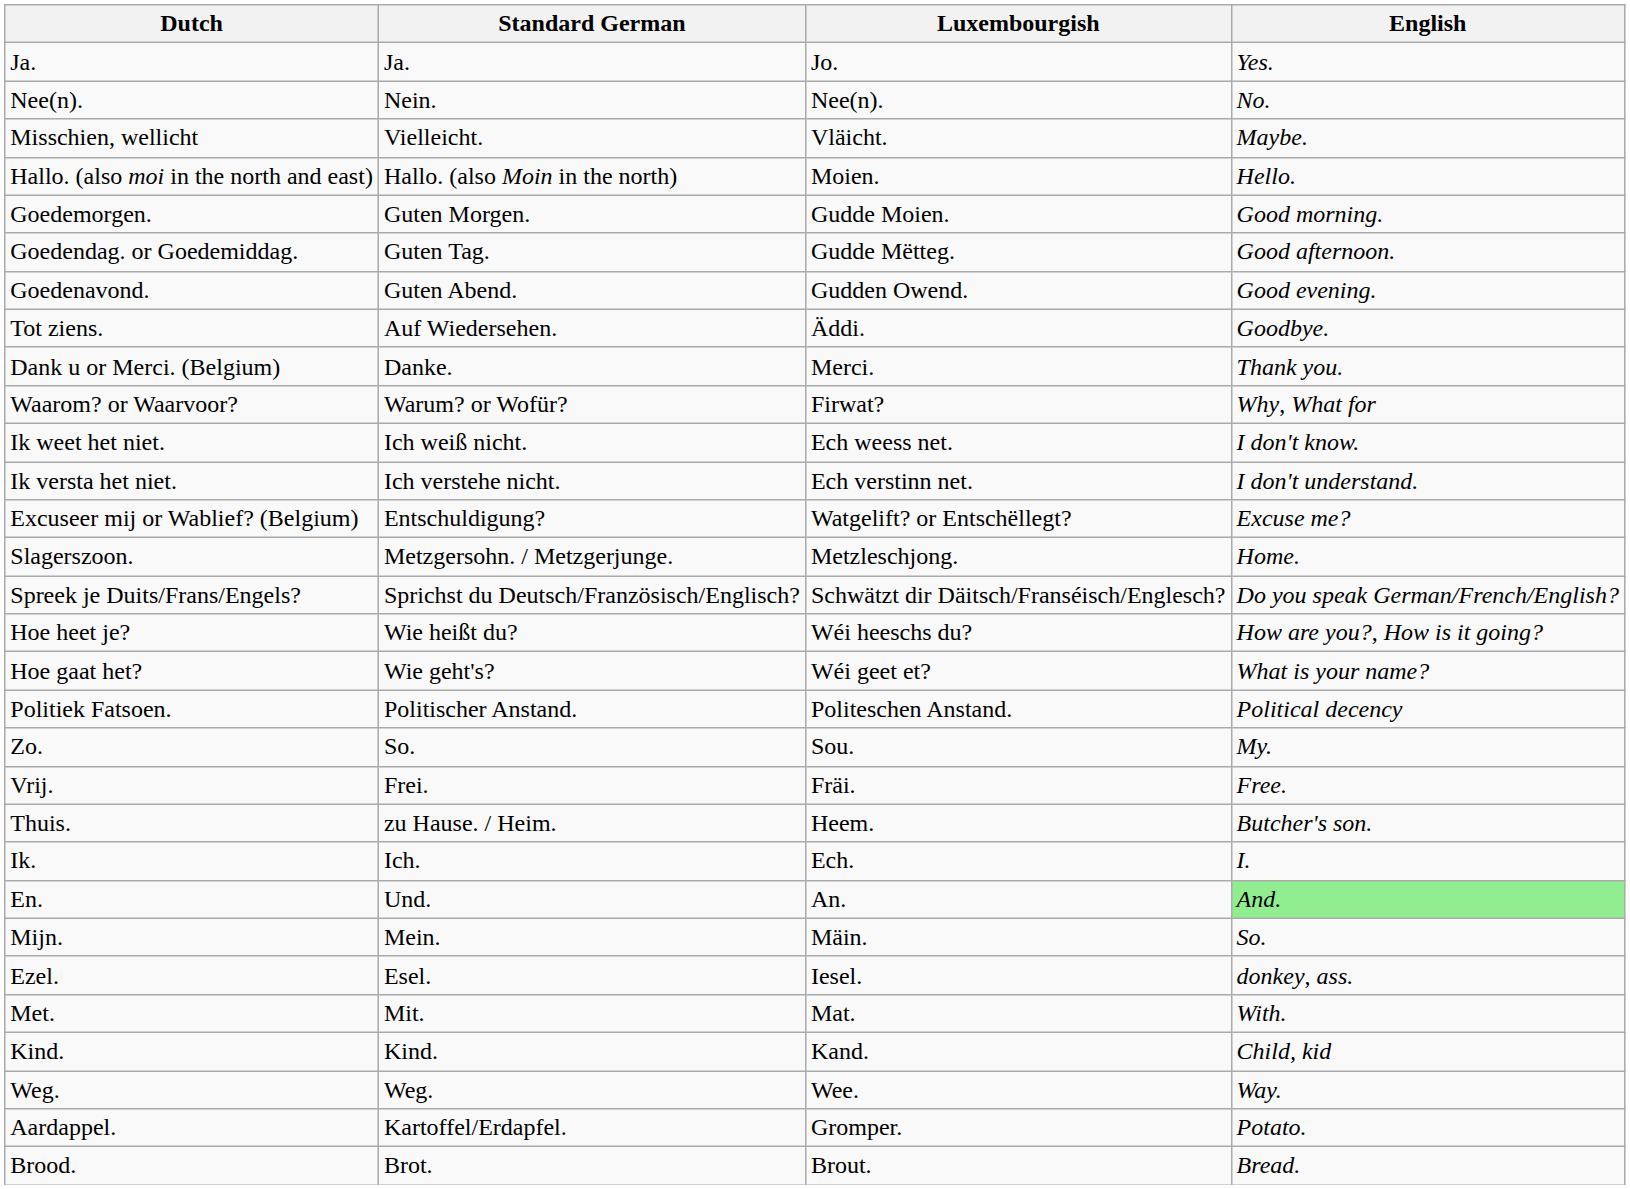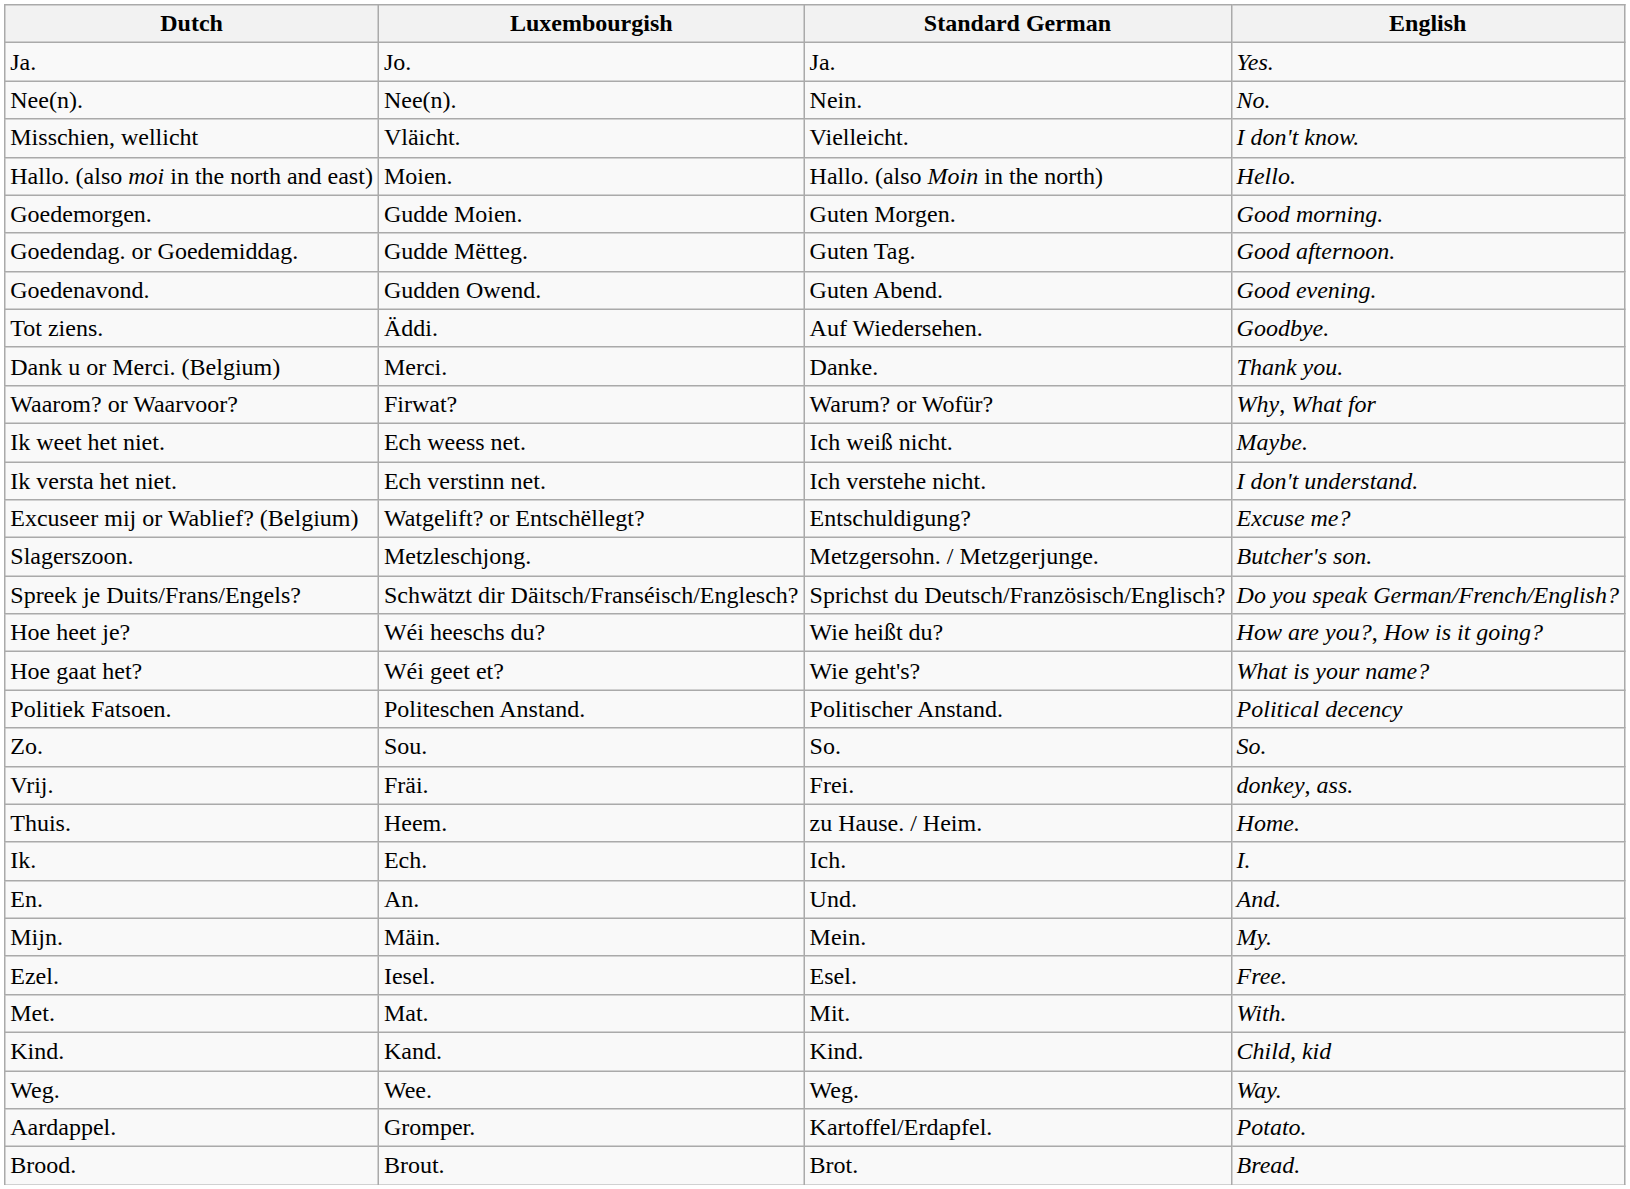 <table class="wikitable">
 <tr>
 <th>Dutch</th>
+<th>Luxembourgish</th>
 <th>Standard German</th>
-<th>Luxembourgish</th>
 <th>English</th>
 </tr>
 <tr>
 <td>Ja.</td>
+<td>Jo.</td>
 <td>Ja.</td>
-<td>Jo.</td>
 <td><em>Yes.</em></td>
 </tr>
 <tr>
 <td>Nee(n).</td>
+<td>Nee(n).</td>
 <td>Nein.</td>
-<td>Nee(n).</td>
 <td><em>No.</em></td>
 </tr>
 <tr>
 <td>Misschien, wellicht</td>
+<td>Vläicht.</td>
 <td>Vielleicht.</td>
-<td>Vläicht.</td>
-<td><em>Maybe.</em></td>
+<td><em>I don't know.</em></td>
 </tr>
 <tr>
 <td>Hallo. (also <em>moi</em> in the north and east)</td>
+<td>Moien.</td>
 <td>Hallo. (also <em>Moin</em> in the north)</td>
-<td>Moien.</td>
 <td><em>Hello.</em></td>
 </tr>
 <tr>
 <td>Goedemorgen.</td>
+<td>Gudde Moien.</td>
 <td>Guten Morgen.</td>
-<td>Gudde Moien.</td>
 <td><em>Good morning.</em></td>
 </tr>
 <tr>
 <td>Goedendag. or Goedemiddag.</td>
+<td>Gudde Mëtteg.</td>
 <td>Guten Tag.</td>
-<td>Gudde Mëtteg.</td>
 <td><em>Good afternoon.</em></td>
 </tr>
 <tr>
 <td>Goedenavond.</td>
+<td>Gudden Owend.</td>
 <td>Guten Abend.</td>
-<td>Gudden Owend.</td>
 <td><em>Good evening.</em></td>
 </tr>
 <tr>
 <td>Tot ziens.</td>
+<td>Äddi.</td>
 <td>Auf Wiedersehen.</td>
-<td>Äddi.</td>
 <td><em>Goodbye.</em></td>
 </tr>
 <tr>
 <td>Dank u or Merci. (Belgium)</td>
+<td>Merci.</td>
 <td>Danke.</td>
-<td>Merci.</td>
 <td><em>Thank you.</em></td>
 </tr>
 <tr>
 <td>Waarom? or Waarvoor?</td>
+<td>Firwat?</td>
 <td>Warum? or Wofür?</td>
-<td>Firwat?</td>
 <td><em>Why</em>, <em>What for</em></td>
 </tr>
 <tr>
 <td>Ik weet het niet.</td>
+<td>Ech weess net.</td>
 <td>Ich weiß nicht.</td>
-<td>Ech weess net.</td>
-<td><em>I don't know.</em></td>
+<td><em>Maybe.</em></td>
 </tr>
 <tr>
 <td>Ik versta het niet.</td>
+<td>Ech verstinn net.</td>
 <td>Ich verstehe nicht.</td>
-<td>Ech verstinn net.</td>
 <td><em>I don't understand.</em></td>
 </tr>
 <tr>
 <td>Excuseer mij or Wablief? (Belgium)</td>
+<td>Watgelift? or Entschëllegt?</td>
 <td>Entschuldigung?</td>
-<td>Watgelift? or Entschëllegt?</td>
 <td><em>Excuse me?</em></td>
 </tr>
 <tr>
 <td>Slagerszoon.</td>
+<td>Metzleschjong.</td>
 <td>Metzgersohn. / Metzgerjunge.</td>
-<td>Metzleschjong.</td>
-<td><em>Home.</em></td>
+<td><em>Butcher's son.</em></td>
 </tr>
 <tr>
 <td>Spreek je Duits/Frans/Engels?</td>
+<td>Schwätzt dir Däitsch/Franséisch/Englesch?</td>
 <td>Sprichst du Deutsch/Französisch/Englisch?</td>
-<td>Schwätzt dir Däitsch/Franséisch/Englesch?</td>
 <td><em>Do you speak German/French/English?</em></td>
 </tr>
 <tr>
 <td>Hoe heet je?</td>
+<td>Wéi heeschs du?</td>
 <td>Wie heißt du?</td>
-<td>Wéi heeschs du?</td>
 <td><em>How are you?</em>, <em>How is it going?</em></td>
 </tr>
 <tr>
 <td>Hoe gaat het?</td>
+<td>Wéi geet et?</td>
 <td>Wie geht's?</td>
-<td>Wéi geet et?</td>
 <td><em>What is your name?</em></td>
 </tr>
 <tr>
 <td>Politiek Fatsoen.</td>
+<td>Politeschen Anstand.</td>
 <td>Politischer Anstand.</td>
-<td>Politeschen Anstand.</td>
 <td><em>Political decency</em></td>
 </tr>
 <tr>
 <td>Zo.</td>
+<td>Sou.</td>
 <td>So.</td>
-<td>Sou.</td>
-<td><em>My.</em></td>
+<td><em>So.</em></td>
 </tr>
 <tr>
 <td>Vrij.</td>
+<td>Fräi.</td>
 <td>Frei.</td>
-<td>Fräi.</td>
-<td><em>Free.</em></td>
+<td><em>donkey</em>, <em>ass.</em></td>
 </tr>
 <tr>
 <td>Thuis.</td>
+<td>Heem.</td>
 <td>zu Hause. / Heim.</td>
-<td>Heem.</td>
-<td><em>Butcher's son.</em></td>
+<td><em>Home.</em></td>
 </tr>
 <tr>
 <td>Ik.</td>
+<td>Ech.</td>
 <td>Ich.</td>
-<td>Ech.</td>
 <td><em>I.</em></td>
 </tr>
 <tr>
 <td>En.</td>
+<td>An.</td>
 <td>Und.</td>
-<td>An.</td>
-<td style="background: lightgreen;"><em>And.</em></td>
+<td><em>And.</em></td>
 </tr>
 <tr>
 <td>Mijn.</td>
+<td>Mäin.</td>
 <td>Mein.</td>
-<td>Mäin.</td>
-<td><em>So.</em></td>
+<td><em>My.</em></td>
 </tr>
 <tr>
 <td>Ezel.</td>
+<td>Iesel.</td>
 <td>Esel.</td>
-<td>Iesel.</td>
-<td><em>donkey</em>, <em>ass.</em></td>
+<td><em>Free.</em></td>
 </tr>
 <tr>
 <td>Met.</td>
+<td>Mat.</td>
 <td>Mit.</td>
-<td>Mat.</td>
 <td><em>With.</em></td>
 </tr>
 <tr>
 <td>Kind.</td>
+<td>Kand.</td>
 <td>Kind.</td>
-<td>Kand.</td>
 <td><em>Child, kid</em></td>
 </tr>
 <tr>
 <td>Weg.</td>
+<td>Wee.</td>
 <td>Weg.</td>
-<td>Wee.</td>
 <td><em>Way.</em></td>
 </tr>
 <tr>
 <td>Aardappel.</td>
+<td>Gromper.</td>
 <td>Kartoffel/Erdapfel.</td>
-<td>Gromper.</td>
 <td><em>Potato.</em></td>
 </tr>
 <tr>
 <td>Brood.</td>
+<td>Brout.</td>
 <td>Brot.</td>
-<td>Brout.</td>
 <td><em>Bread.</em></td>
 </tr>
 </table>
